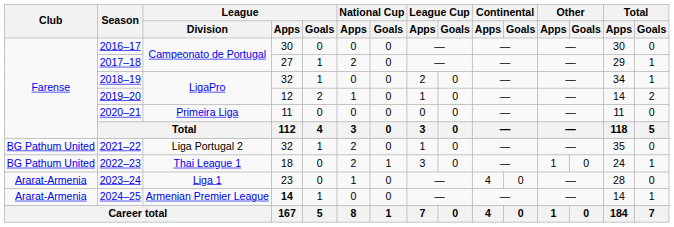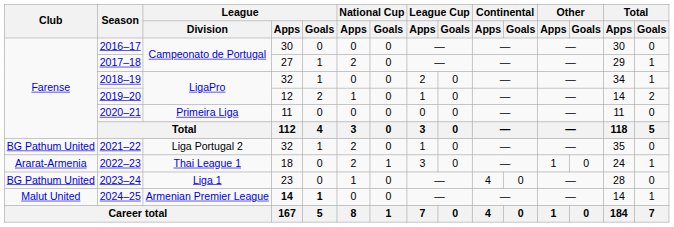 <table class="wikitable" style="text-align: center">
 <tr>
 <th rowspan="2">Club</th>
 <th rowspan="2">Season</th>
 <th colspan="3">League</th>
 <th colspan="2">National Cup</th>
 <th colspan="2">League Cup</th>
 <th colspan="2">Continental</th>
 <th colspan="2">Other</th>
 <th colspan="2">Total</th>
 </tr>
 <tr>
 <th>Division</th>
 <th>Apps</th>
 <th>Goals</th>
 <th>Apps</th>
 <th>Goals</th>
 <th>Apps</th>
 <th>Goals</th>
 <th>Apps</th>
 <th>Goals</th>
 <th>Apps</th>
 <th>Goals</th>
 <th>Apps</th>
 <th>Goals</th>
 </tr>
 <tr>
 <td rowspan="6"><a href='#'>Farense</a></td>
 <td><a href='#'>2016–17</a></td>
 <td rowspan="2"><a href='#'>Campeonato de Portugal</a></td>
 <td>30</td>
 <td>0</td>
 <td>0</td>
 <td>0</td>
 <td colspan="2">—</td>
 <td colspan="2">—</td>
 <td colspan="2">—</td>
 <td>30</td>
 <td>0</td>
 </tr>
 <tr>
 <td><a href='#'>2017–18</a></td>
 <td>27</td>
 <td>1</td>
 <td>2</td>
 <td>0</td>
 <td colspan="2">—</td>
 <td colspan="2">—</td>
 <td colspan="2">—</td>
 <td>29</td>
 <td>1</td>
 </tr>
 <tr>
 <td><a href='#'>2018–19</a></td>
 <td rowspan="2"><a href='#'>LigaPro</a></td>
 <td>32</td>
 <td>1</td>
 <td>0</td>
 <td>0</td>
 <td>2</td>
 <td>0</td>
 <td colspan="2">—</td>
 <td colspan="2">—</td>
 <td>34</td>
 <td>1</td>
 </tr>
 <tr>
 <td><a href='#'>2019–20</a></td>
 <td>12</td>
 <td>2</td>
 <td>1</td>
 <td>0</td>
 <td>1</td>
 <td>0</td>
 <td colspan="2">—</td>
 <td colspan="2">—</td>
 <td>14</td>
 <td>2</td>
 </tr>
 <tr>
 <td><a href='#'>2020–21</a></td>
 <td><a href='#'>Primeira Liga</a></td>
 <td>11</td>
 <td>0</td>
 <td>0</td>
 <td>0</td>
 <td>0</td>
 <td>0</td>
 <td colspan="2">—</td>
 <td colspan="2">—</td>
 <td>11</td>
 <td>0</td>
 </tr>
 <tr>
 <th colspan="2">Total</th>
 <th>112</th>
 <th>4</th>
 <th>3</th>
 <th>0</th>
 <th>3</th>
 <th>0</th>
 <th colspan="2">—</th>
 <th colspan="2">—</th>
 <th>118</th>
 <th>5</th>
 </tr>
 <tr>
 <td><a href='#'>BG Pathum United</a></td>
 <td><a href='#'>2021–22</a></td>
 <td>Liga Portugal 2</td>
 <td>32</td>
 <td>1</td>
 <td>2</td>
 <td>0</td>
 <td>1</td>
 <td>0</td>
 <td colspan="2">—</td>
 <td colspan="2">—</td>
 <td>35</td>
 <td>0</td>
 </tr>
 <tr>
-<td><a href='#'>BG Pathum United</a></td>
+<td><a href='#'>Ararat-Armenia</a></td>
 <td><a href='#'>2022–23</a></td>
 <td><a href='#'>Thai League 1</a></td>
 <td>18</td>
 <td>0</td>
 <td>2</td>
 <td>1</td>
 <td>3</td>
 <td>0</td>
 <td colspan="2">—</td>
 <td>1</td>
 <td>0</td>
 <td>24</td>
 <td>1</td>
 </tr>
 <tr>
-<td><a href='#'>Ararat-Armenia</a></td>
+<td><a href='#'>BG Pathum United</a></td>
 <td><a href='#'>2023–24</a></td>
 <td><a href='#'>Liga 1</a></td>
 <td>23</td>
 <td>0</td>
 <td>1</td>
 <td>0</td>
 <td colspan="2">—</td>
 <td>4</td>
 <td>0</td>
 <td colspan="2">—</td>
 <td>28</td>
 <td>0</td>
 </tr>
 <tr>
-<td><a href='#'>Ararat-Armenia</a></td>
+<td><a href='#'>Malut United</a></td>
 <td><a href='#'>2024–25</a></td>
 <td><a href='#'>Armenian Premier League</a></td>
 <td><strong>14</strong></td>
-<td>1</td>
+<td><strong>1</strong></td>
 <td>0</td>
 <td>0</td>
 <td colspan="2">—</td>
 <td colspan="2">—</td>
 <td colspan="2">—</td>
 <td>14</td>
 <td>1</td>
 </tr>
 <tr>
 <th colspan="3">Career total</th>
 <th>167</th>
 <th>5</th>
 <th>8</th>
 <th>1</th>
 <th>7</th>
 <th>0</th>
 <th>4</th>
 <th>0</th>
 <th>1</th>
 <th>0</th>
 <th>184</th>
 <th>7</th>
 </tr>
 </table>
